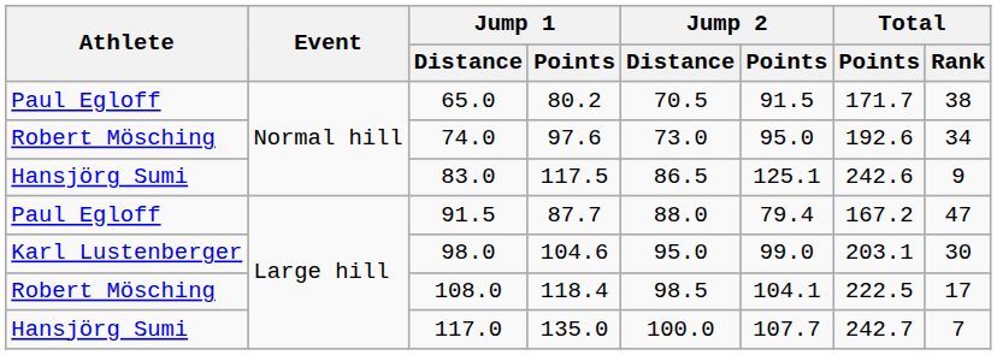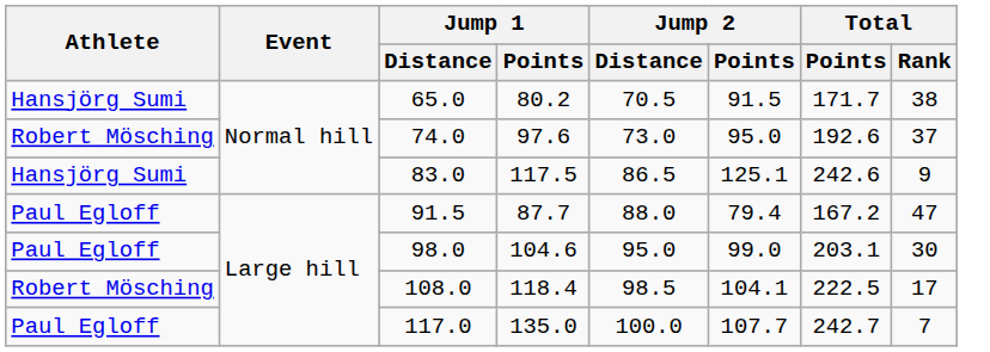 <table class="wikitable" style="font-size:90%">
 <tr>
 <th rowspan="2">Athlete</th>
 <th rowspan="2">Event</th>
 <th colspan="2">Jump 1</th>
 <th colspan="2">Jump 2</th>
 <th colspan="2">Total</th>
 </tr>
 <tr>
 <th>Distance</th>
 <th>Points</th>
 <th>Distance</th>
 <th>Points</th>
 <th>Points</th>
 <th>Rank</th>
 </tr>
 <tr>
-<td><a href='#'>Paul Egloff</a></td>
+<td><a href='#'>Hansjörg Sumi</a></td>
 <td rowspan="3">Normal hill</td>
 <td align="center">65.0</td>
 <td align="center">80.2</td>
 <td align="center">70.5</td>
 <td align="center">91.5</td>
 <td align="center">171.7</td>
 <td align="center">38</td>
 </tr>
 <tr>
 <td><a href='#'>Robert Mösching</a></td>
 <td align="center">74.0</td>
 <td align="center">97.6</td>
 <td align="center">73.0</td>
 <td align="center">95.0</td>
 <td align="center">192.6</td>
-<td align="center">34</td>
+<td align="center">37</td>
 </tr>
 <tr>
 <td><a href='#'>Hansjörg Sumi</a></td>
 <td align="center">83.0</td>
 <td align="center">117.5</td>
 <td align="center">86.5</td>
 <td align="center">125.1</td>
 <td align="center">242.6</td>
 <td align="center">9</td>
 </tr>
 <tr>
 <td><a href='#'>Paul Egloff</a></td>
 <td rowspan="4">Large hill</td>
 <td align="center">91.5</td>
 <td align="center">87.7</td>
 <td align="center">88.0</td>
 <td align="center">79.4</td>
 <td align="center">167.2</td>
 <td align="center">47</td>
 </tr>
 <tr>
-<td><a href='#'>Karl Lustenberger</a></td>
+<td><a href='#'>Paul Egloff</a></td>
 <td align="center">98.0</td>
 <td align="center">104.6</td>
 <td align="center">95.0</td>
 <td align="center">99.0</td>
 <td align="center">203.1</td>
 <td align="center">30</td>
 </tr>
 <tr>
 <td><a href='#'>Robert Mösching</a></td>
 <td align="center">108.0</td>
 <td align="center">118.4</td>
 <td align="center">98.5</td>
 <td align="center">104.1</td>
 <td align="center">222.5</td>
 <td align="center">17</td>
 </tr>
 <tr>
-<td><a href='#'>Hansjörg Sumi</a></td>
+<td><a href='#'>Paul Egloff</a></td>
 <td align="center">117.0</td>
 <td align="center">135.0</td>
 <td align="center">100.0</td>
 <td align="center">107.7</td>
 <td align="center">242.7</td>
 <td align="center">7</td>
 </tr>
 </table>
